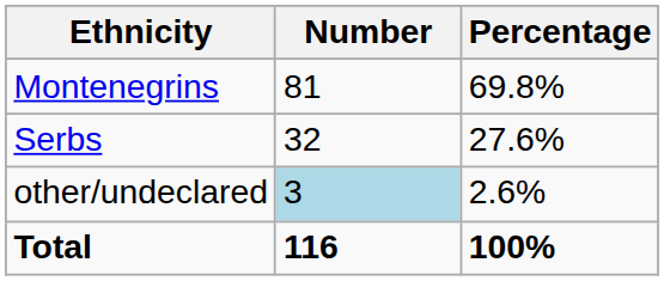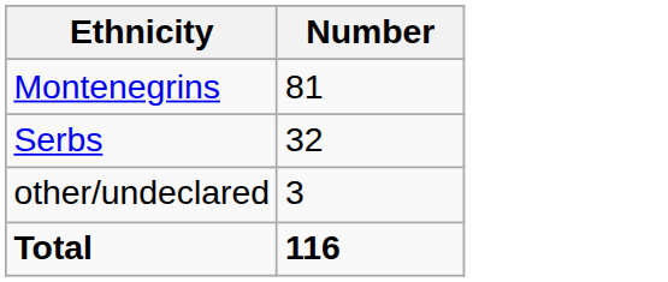 <table class="wikitable">
 <tr>
 <th width="100px">Ethnicity</th>
 <th width="80px">Number</th>
-<th width="80px">Percentage</th>
 </tr>
 <tr>
 <td><a href='#'>Montenegrins</a></td>
 <td>81</td>
-<td>69.8%</td>
 </tr>
 <tr>
 <td><a href='#'>Serbs</a></td>
 <td>32</td>
-<td>27.6%</td>
 </tr>
 <tr>
 <td>other/undeclared</td>
-<td style="background: lightblue;">3</td>
-<td>2.6%</td>
+<td>3</td>
 </tr>
 <tr>
 <td><strong>Total</strong></td>
 <td><strong>116</strong></td>
-<td><strong>100%</strong></td>
 </tr>
 </table>
